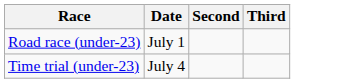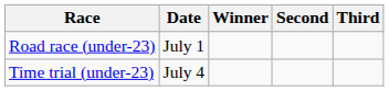 <table class="wikitable">
 <tr>
 <th>Race</th>
 <th>Date</th>
+<th>Winner</th>
 <th>Second</th>
 <th>Third</th>
 </tr>
 <tr>
 <td><a href='#'>Road race (under-23)</a></td>
 <td>July 1</td>
 <td></td>
 <td></td>
+<td></td>
 </tr>
 <tr>
 <td><a href='#'>Time trial (under-23)</a></td>
 <td>July 4</td>
 <td></td>
 <td></td>
+<td></td>
 </tr>
 </table>
